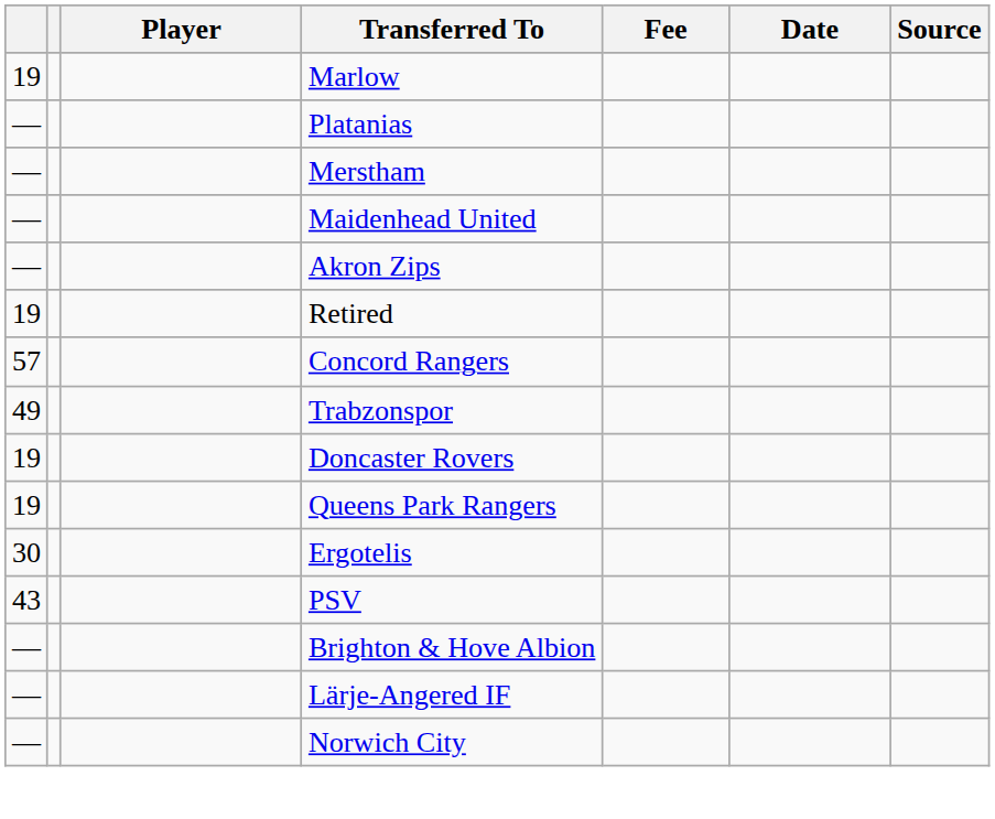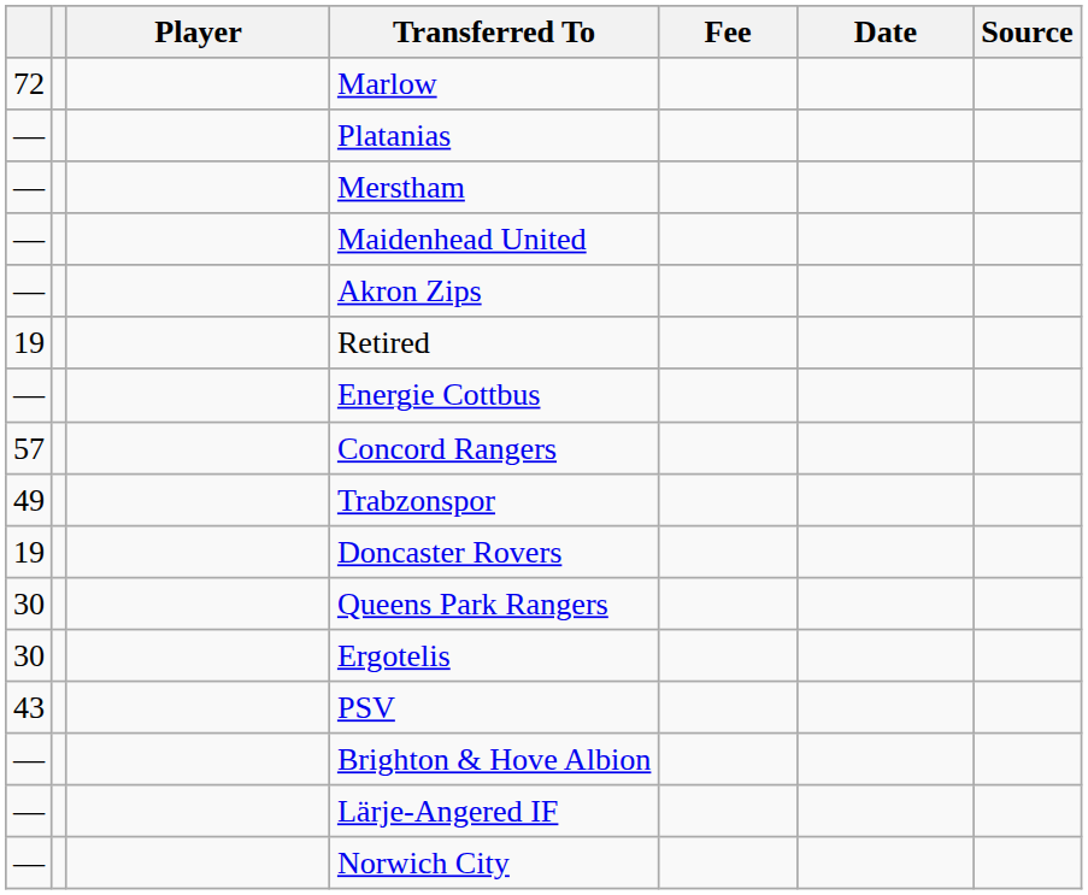 <table class="wikitable plainrowheaders sortable" style="font-size:95%">
 <tr>
 <th></th>
 <th></th>
 <th scope="col" style="width:120px;">Player</th>
 <th>Transferred To</th>
 <th scope="col" style="width:60px;">Fee</th>
 <th scope="col" style="width:78px;">Date</th>
 <th>Source</th>
 </tr>
 <tr>
-<td align=center>19</td>
+<td align=center>72</td>
 <td align=center></td>
 <td></td>
 <td> <a href='#'>Marlow</a></td>
 <td></td>
 <td></td>
 <td></td>
 </tr>
 <tr>
 <td align=center>—</td>
 <td align=center></td>
 <td></td>
 <td> <a href='#'>Platanias</a></td>
 <td></td>
 <td></td>
 <td></td>
 </tr>
 <tr>
 <td align=center>—</td>
 <td align=center></td>
 <td></td>
 <td> <a href='#'>Merstham</a></td>
 <td></td>
 <td></td>
 <td></td>
 </tr>
 <tr>
 <td align=center>—</td>
 <td align=center></td>
 <td></td>
 <td> <a href='#'>Maidenhead United</a></td>
 <td></td>
 <td></td>
 <td></td>
 </tr>
 <tr>
 <td align=center>—</td>
 <td align=center></td>
 <td></td>
 <td> <a href='#'>Akron Zips</a></td>
 <td></td>
 <td></td>
 <td></td>
 </tr>
 <tr>
 <td align=center>19</td>
 <td align=center></td>
 <td></td>
 <td>Retired</td>
 <td></td>
 <td></td>
 <td></td>
 </tr>
 <tr>
+<td align=center>—</td>
+<td align=center></td>
+<td></td>
+<td> <a href='#'>Energie Cottbus</a></td>
+<td></td>
+<td></td>
+<td></td>
+</tr>
+<tr>
 <td align=center>57</td>
 <td align=center></td>
 <td></td>
 <td> <a href='#'>Concord Rangers</a></td>
 <td></td>
 <td></td>
 <td></td>
 </tr>
 <tr>
 <td align=center>49</td>
 <td align=center></td>
 <td></td>
 <td> <a href='#'>Trabzonspor</a></td>
 <td></td>
 <td></td>
 <td></td>
 </tr>
 <tr>
 <td align=center>19</td>
 <td align=center></td>
 <td></td>
 <td> <a href='#'>Doncaster Rovers</a></td>
 <td></td>
 <td></td>
 <td></td>
 </tr>
 <tr>
-<td align=center>19</td>
+<td align=center>30</td>
 <td align=center></td>
 <td></td>
 <td> <a href='#'>Queens Park Rangers</a></td>
 <td></td>
 <td></td>
 <td></td>
 </tr>
 <tr>
 <td align=center>30</td>
 <td align=center></td>
 <td></td>
 <td> <a href='#'>Ergotelis</a></td>
 <td></td>
 <td></td>
 <td></td>
 </tr>
 <tr>
 <td align=center>43</td>
 <td align=center></td>
 <td></td>
 <td> <a href='#'>PSV</a></td>
 <td></td>
 <td></td>
 <td></td>
 </tr>
 <tr>
 <td align=center>—</td>
 <td align=center></td>
 <td></td>
 <td> <a href='#'>Brighton & Hove Albion</a></td>
 <td></td>
 <td></td>
 <td></td>
 </tr>
 <tr>
 <td align=center>—</td>
 <td align=center></td>
 <td></td>
 <td> <a href='#'>Lärje-Angered IF</a></td>
 <td></td>
 <td></td>
 <td></td>
 </tr>
 <tr>
 <td align=center>—</td>
 <td align=center></td>
 <td></td>
 <td> <a href='#'>Norwich City</a></td>
 <td></td>
 <td></td>
 <td></td>
 </tr>
 </table>
